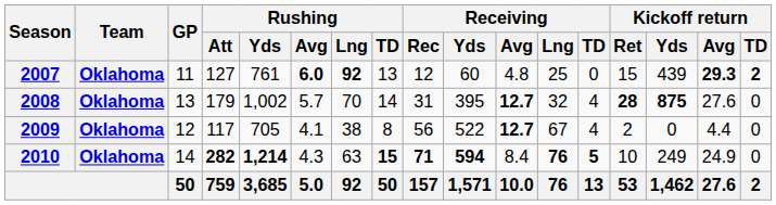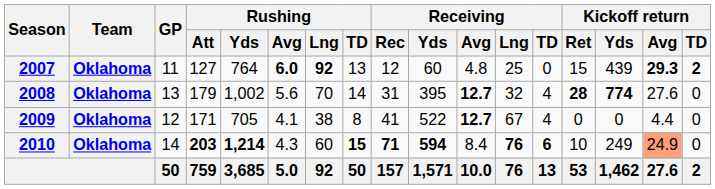 <table class= "wikitable" style="text-align:center;">
 <tr>
 <th rowspan="2">Season</th>
 <th rowspan="2">Team</th>
 <th rowspan="2">GP</th>
 <th colspan="5">Rushing</th>
 <th colspan="5">Receiving</th>
 <th colspan="4">Kickoff return</th>
 </tr>
 <tr>
 <th>Att</th>
 <th>Yds</th>
 <th>Avg</th>
 <th>Lng</th>
 <th>TD</th>
 <th>Rec</th>
 <th>Yds</th>
 <th>Avg</th>
 <th>Lng</th>
 <th>TD</th>
 <th>Ret</th>
 <th>Yds</th>
 <th>Avg</th>
 <th>TD</th>
 </tr>
 <tr>
 <th><a href='#'>2007</a></th>
 <th><a href='#'>Oklahoma</a></th>
 <td>11</td>
 <td>127</td>
-<td>761</td>
+<td>764</td>
 <td><strong>6.0</strong></td>
 <td><strong>92</strong></td>
 <td>13</td>
 <td>12</td>
 <td>60</td>
 <td>4.8</td>
 <td>25</td>
 <td>0</td>
 <td>15</td>
 <td>439</td>
 <td><strong>29.3</strong></td>
 <td><strong>2</strong></td>
 </tr>
 <tr>
 <th><a href='#'>2008</a></th>
 <th><a href='#'>Oklahoma</a></th>
 <td>13</td>
 <td>179</td>
 <td>1,002</td>
-<td>5.7</td>
+<td>5.6</td>
 <td>70</td>
 <td>14</td>
 <td>31</td>
 <td>395</td>
 <td><strong>12.7</strong></td>
 <td>32</td>
 <td>4</td>
 <td><strong>28</strong></td>
-<td><strong>875</strong></td>
+<td><strong>774</strong></td>
 <td>27.6</td>
 <td>0</td>
 </tr>
 <tr>
 <th><a href='#'>2009</a></th>
 <th><a href='#'>Oklahoma</a></th>
 <td>12</td>
-<td>117</td>
+<td>171</td>
 <td>705</td>
 <td>4.1</td>
 <td>38</td>
 <td>8</td>
-<td>56</td>
+<td>41</td>
 <td>522</td>
 <td><strong>12.7</strong></td>
 <td>67</td>
 <td>4</td>
-<td>2</td>
+<td>0</td>
 <td>0</td>
 <td>4.4</td>
 <td>0</td>
 </tr>
 <tr>
 <th><a href='#'>2010</a></th>
 <th><a href='#'>Oklahoma</a></th>
 <td>14</td>
-<td><strong>282</strong></td>
+<td><strong>203</strong></td>
 <td><strong>1,214</strong></td>
 <td>4.3</td>
-<td>63</td>
+<td>60</td>
 <td><strong>15</strong></td>
 <td><strong>71</strong></td>
 <td><strong>594</strong></td>
 <td>8.4</td>
 <td><strong>76</strong></td>
-<td><strong>5</strong></td>
+<td><strong>6</strong></td>
 <td>10</td>
 <td>249</td>
-<td>24.9</td>
+<td style="background: lightsalmon;">24.9</td>
 <td>0</td>
 </tr>
 <tr>
 <th colspan="2"></th>
 <th>50</th>
 <th>759</th>
 <th>3,685</th>
 <th>5.0</th>
 <th>92</th>
 <th>50</th>
 <th>157</th>
 <th>1,571</th>
 <th>10.0</th>
 <th>76</th>
 <th>13</th>
 <th>53</th>
 <th>1,462</th>
 <th>27.6</th>
 <th>2</th>
 </tr>
 </table>
